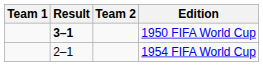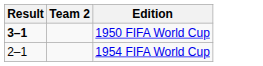 <table class="wikitable">
 <tr>
-<th scope="col">Team 1</th>
 <th scope="col">Result</th>
 <th scope="col">Team 2</th>
 <th scope="col">Edition</th>
 </tr>
 <tr>
-<td></td>
 <td><strong>3–1</strong></td>
 <td></td>
 <td><a href='#'>1950 FIFA World Cup</a></td>
 </tr>
 <tr>
-<td></td>
 <td>2–1</td>
 <td></td>
 <td><a href='#'>1954 FIFA World Cup</a></td>
 </tr>
 </table>
